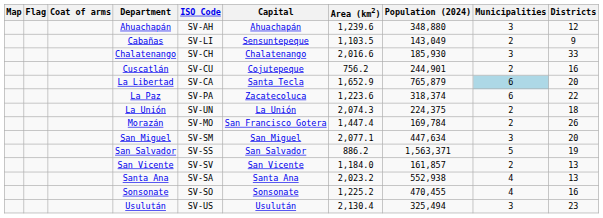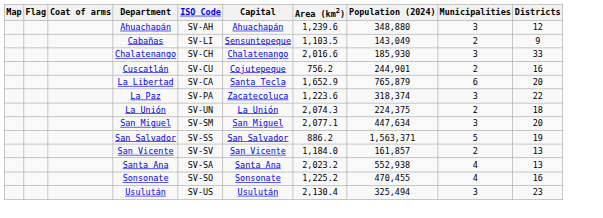 <table class="wikitable sortable" style="text-align:center">
 <tr>
 <th class="unsortable">Map</th>
 <th class="unsortable">Flag</th>
 <th class="unsortable">Coat of arms</th>
 <th>Department</th>
 <th><a href='#'>ISO Code</a></th>
 <th>Capital</th>
 <th>Area (km<sup>2</sup>)</th>
 <th>Population (2024)</th>
 <th>Municipalities</th>
 <th>Districts</th>
 </tr>
 <tr>
 <td></td>
 <td></td>
 <td></td>
 <td><a href='#'>Ahuachapán</a></td>
 <td>SV-AH</td>
 <td><a href='#'>Ahuachapán</a></td>
 <td>1,239.6</td>
 <td>348,880</td>
 <td>3</td>
 <td>12</td>
 </tr>
 <tr>
 <td></td>
 <td></td>
 <td></td>
 <td><a href='#'>Cabañas</a></td>
 <td>SV-LI</td>
 <td><a href='#'>Sensuntepeque</a></td>
 <td>1,103.5</td>
 <td>143,049</td>
 <td>2</td>
 <td>9</td>
 </tr>
 <tr>
 <td></td>
 <td></td>
 <td></td>
 <td><a href='#'>Chalatenango</a></td>
 <td>SV-CH</td>
 <td><a href='#'>Chalatenango</a></td>
 <td>2,016.6</td>
 <td>185,930</td>
 <td>3</td>
 <td>33</td>
 </tr>
 <tr>
 <td></td>
 <td></td>
 <td></td>
 <td><a href='#'>Cuscatlán</a></td>
 <td>SV-CU</td>
 <td><a href='#'>Cojutepeque</a></td>
 <td>756.2</td>
 <td>244,901</td>
 <td>2</td>
 <td>16</td>
 </tr>
 <tr>
 <td></td>
 <td></td>
 <td></td>
 <td><a href='#'>La Libertad</a></td>
 <td>SV-CA</td>
 <td><a href='#'>Santa Tecla</a></td>
 <td>1,652.9</td>
 <td>765,879</td>
-<td style="background: lightblue;">6</td>
+<td>6</td>
 <td>20</td>
 </tr>
 <tr>
 <td></td>
 <td></td>
 <td></td>
 <td><a href='#'>La Paz</a></td>
 <td>SV-PA</td>
 <td><a href='#'>Zacatecoluca</a></td>
 <td>1,223.6</td>
 <td>318,374</td>
-<td>6</td>
+<td>3</td>
 <td>22</td>
 </tr>
 <tr>
 <td></td>
 <td></td>
 <td></td>
 <td><a href='#'>La Unión</a></td>
 <td>SV-UN</td>
 <td><a href='#'>La Unión</a></td>
 <td>2,074.3</td>
 <td>224,375</td>
 <td>2</td>
 <td>18</td>
-</tr>
-<tr>
-<td></td>
-<td></td>
-<td></td>
-<td><a href='#'>Morazán</a></td>
-<td>SV-MO</td>
-<td><a href='#'>San Francisco Gotera</a></td>
-<td>1,447.4</td>
-<td>169,784</td>
-<td>2</td>
-<td>26</td>
 </tr>
 <tr>
 <td></td>
 <td></td>
 <td></td>
 <td><a href='#'>San Miguel</a></td>
 <td>SV-SM</td>
 <td><a href='#'>San Miguel</a></td>
 <td>2,077.1</td>
 <td>447,634</td>
 <td>3</td>
 <td>20</td>
 </tr>
 <tr>
 <td></td>
 <td></td>
 <td></td>
 <td><a href='#'>San Salvador</a></td>
 <td>SV-SS</td>
 <td><a href='#'>San Salvador</a></td>
 <td>886.2</td>
 <td>1,563,371</td>
 <td>5</td>
 <td>19</td>
 </tr>
 <tr>
 <td></td>
 <td></td>
 <td></td>
 <td><a href='#'>San Vicente</a></td>
 <td>SV-SV</td>
 <td><a href='#'>San Vicente</a></td>
 <td>1,184.0</td>
 <td>161,857</td>
 <td>2</td>
 <td>13</td>
 </tr>
 <tr>
 <td></td>
 <td></td>
 <td></td>
 <td><a href='#'>Santa Ana</a></td>
 <td>SV-SA</td>
 <td><a href='#'>Santa Ana</a></td>
 <td>2,023.2</td>
 <td>552,938</td>
 <td>4</td>
 <td>13</td>
 </tr>
 <tr>
 <td></td>
 <td></td>
 <td></td>
 <td><a href='#'>Sonsonate</a></td>
 <td>SV-SO</td>
 <td><a href='#'>Sonsonate</a></td>
 <td>1,225.2</td>
 <td>470,455</td>
 <td>4</td>
 <td>16</td>
 </tr>
 <tr>
 <td></td>
 <td></td>
 <td></td>
 <td><a href='#'>Usulután</a></td>
 <td>SV-US</td>
 <td><a href='#'>Usulután</a></td>
 <td>2,130.4</td>
 <td>325,494</td>
 <td>3</td>
 <td>23</td>
 </tr>
 </table>
